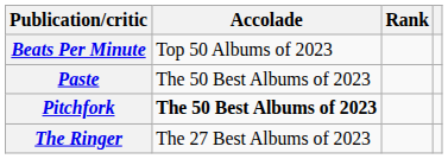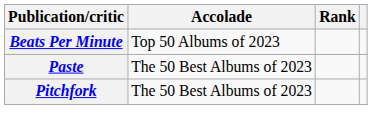 <table class="wikitable sortable plainrowheaders">
 <tr>
 <th scope="col">Publication/critic</th>
 <th scope="col">Accolade</th>
 <th scope="col">Rank</th>
 <th scope="col" class="unsortable"></th>
 </tr>
 <tr>
 <th scope="row"><em><a href='#'>Beats Per Minute</a></em></th>
 <td>Top 50 Albums of 2023</td>
 <td></td>
 <td></td>
 </tr>
 <tr>
 <th scope="row"><em><a href='#'>Paste</a></em></th>
 <td>The 50 Best Albums of 2023</td>
 <td></td>
 <td></td>
 </tr>
 <tr>
 <th scope="row"><em><a href='#'>Pitchfork</a></em></th>
-<td><strong>The 50 Best Albums of 2023</strong></td>
-<td></td>
-<td></td>
-</tr>
-<tr>
-<th scope="row"><em><a href='#'>The Ringer</a></em></th>
-<td>The 27 Best Albums of 2023</td>
+<td>The 50 Best Albums of 2023</td>
 <td></td>
 <td></td>
 </tr>
 </table>
